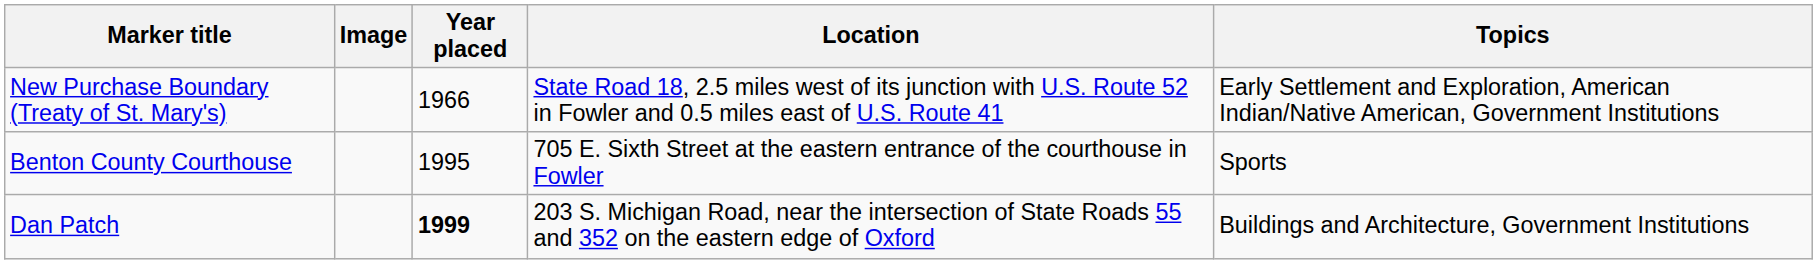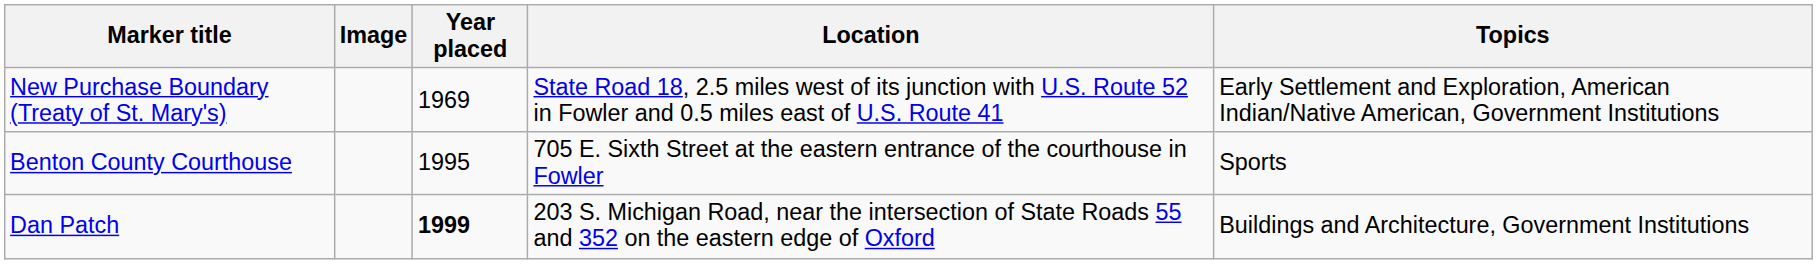 <table class="wikitable sortable" style="width:98%">
 <tr>
 <th>Marker title</th>
 <th class="unsortable">Image</th>
 <th>Year placed</th>
 <th>Location</th>
 <th>Topics</th>
 </tr>
 <tr>
 <td><a href='#'>New Purchase Boundary (Treaty of St. Mary's)</a></td>
 <td></td>
-<td>1966</td>
+<td>1969</td>
 <td><a href='#'>State Road 18</a>, 2.5 miles west of its junction with <a href='#'>U.S. Route 52</a> in Fowler and 0.5 miles east of <a href='#'>U.S. Route 41</a><br><small></small></td>
 <td>Early Settlement and Exploration, American Indian/Native American, Government Institutions</td>
 </tr>
 <tr ->
 <td><a href='#'>Benton County Courthouse</a></td>
 <td></td>
 <td>1995</td>
 <td>705 E. Sixth Street at the eastern entrance of the courthouse in <a href='#'>Fowler</a><br><small></small></td>
 <td>Sports</td>
 </tr>
 <tr ->
 <td><a href='#'>Dan Patch</a></td>
 <td></td>
 <td><strong>1999</strong></td>
 <td>203 S. Michigan Road, near the intersection of State Roads <a href='#'>55</a> and <a href='#'>352</a> on the eastern edge of <a href='#'>Oxford</a><br><small></small></td>
 <td>Buildings and Architecture, Government Institutions</td>
 </tr>
 </table>
